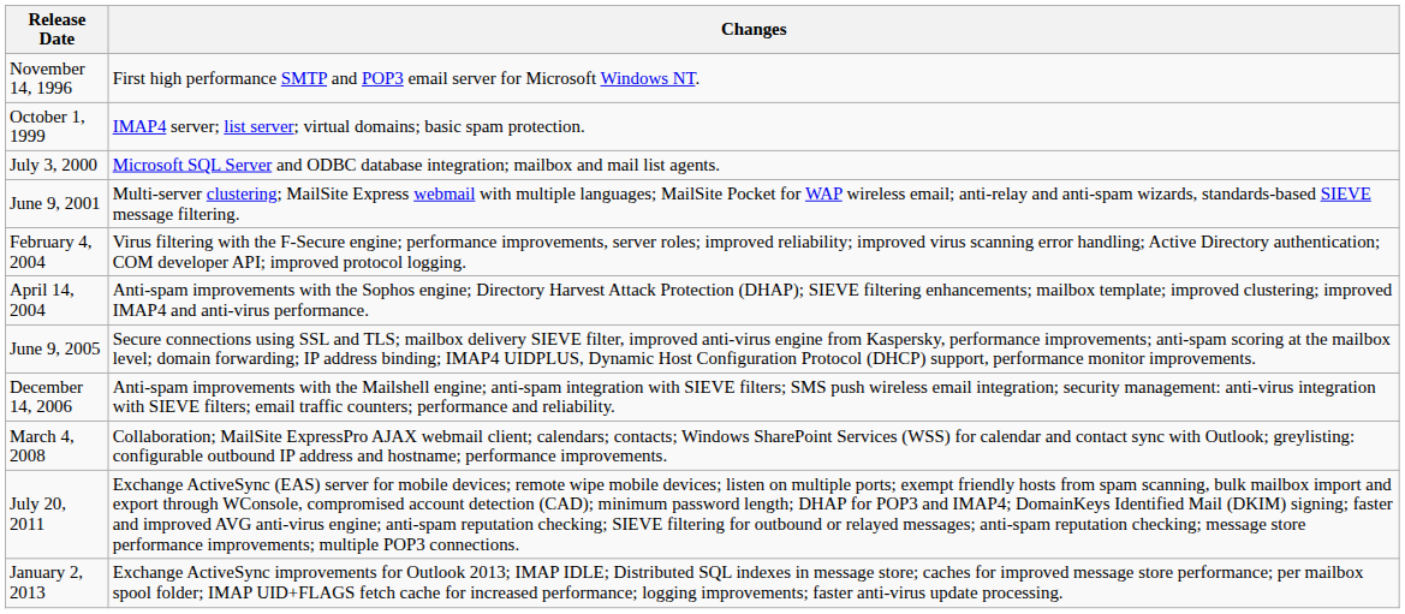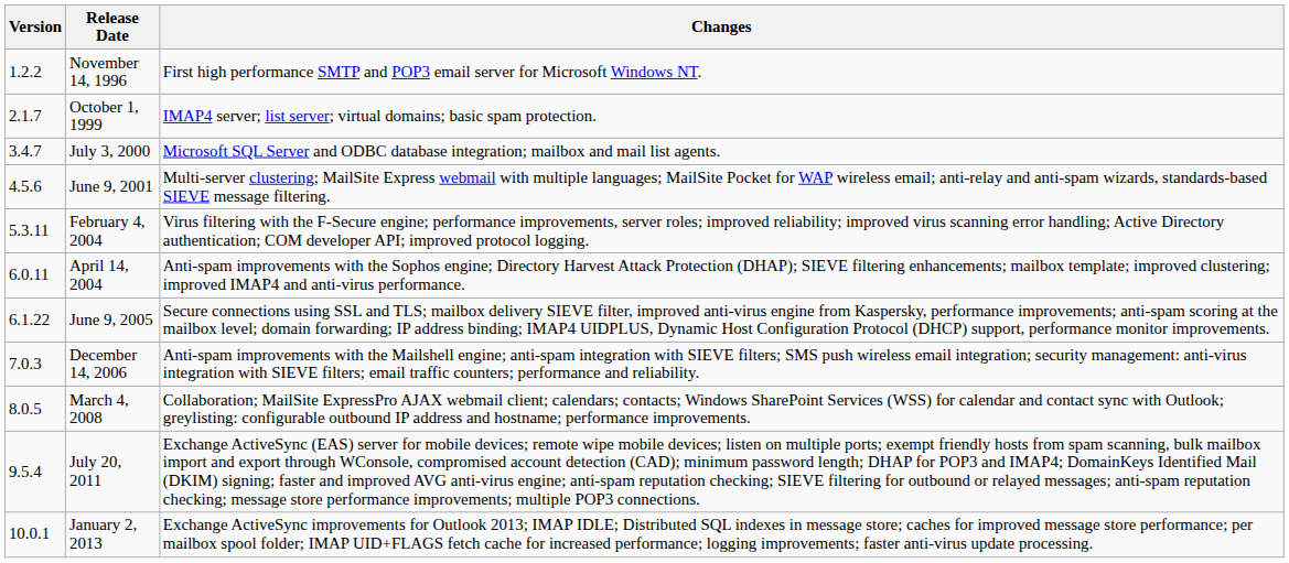 <table class="wikitable">
 <tr>
+<th>Version</th>
 <th>Release Date</th>
 <th>Changes</th>
 </tr>
 <tr>
+<td>1.2.2</td>
 <td>November 14, 1996</td>
 <td>First high performance <a href='#'>SMTP</a> and <a href='#'>POP3</a> email server for Microsoft <a href='#'>Windows NT</a>.</td>
 </tr>
 <tr>
+<td>2.1.7</td>
 <td>October 1, 1999</td>
 <td><a href='#'>IMAP4</a> server; <a href='#'>list server</a>; virtual domains; basic spam protection.</td>
 </tr>
 <tr>
+<td>3.4.7</td>
 <td>July 3, 2000</td>
 <td><a href='#'>Microsoft SQL Server</a> and ODBC database integration; mailbox and mail list agents.</td>
 </tr>
 <tr>
+<td>4.5.6</td>
 <td>June 9, 2001</td>
 <td>Multi-server <a href='#'>clustering</a>; MailSite Express <a href='#'>webmail</a> with multiple languages; MailSite Pocket for <a href='#'>WAP</a> wireless email; anti-relay and anti-spam wizards, standards-based <a href='#'>SIEVE</a> message filtering.</td>
 </tr>
 <tr>
+<td>5.3.11</td>
 <td>February 4, 2004</td>
 <td>Virus filtering with the F-Secure engine; performance improvements, server roles; improved reliability; improved virus scanning error handling; Active Directory authentication; COM developer API; improved protocol logging.</td>
 </tr>
 <tr>
+<td>6.0.11</td>
 <td>April 14, 2004</td>
 <td>Anti-spam improvements with the Sophos engine; Directory Harvest Attack Protection (DHAP); SIEVE filtering enhancements; mailbox template; improved clustering; improved IMAP4 and anti-virus performance.</td>
 </tr>
 <tr>
+<td>6.1.22</td>
 <td>June 9, 2005</td>
 <td>Secure connections using SSL and TLS; mailbox delivery SIEVE filter, improved anti-virus engine from Kaspersky, performance improvements; anti-spam scoring at the mailbox level; domain forwarding; IP address binding; IMAP4 UIDPLUS, Dynamic Host Configuration Protocol (DHCP) support, performance monitor improvements.</td>
 </tr>
 <tr>
+<td>7.0.3</td>
 <td>December 14, 2006</td>
 <td>Anti-spam improvements with the Mailshell engine; anti-spam integration with SIEVE filters; SMS push wireless email integration; security management: anti-virus integration with SIEVE filters; email traffic counters; performance and reliability.</td>
 </tr>
 <tr>
+<td>8.0.5</td>
 <td>March 4, 2008</td>
 <td>Collaboration; MailSite ExpressPro AJAX webmail client; calendars; contacts; Windows SharePoint Services (WSS) for calendar and contact sync with Outlook; greylisting: configurable outbound IP address and hostname; performance improvements.</td>
 </tr>
 <tr>
+<td>9.5.4</td>
 <td>July 20, 2011</td>
 <td>Exchange ActiveSync (EAS) server for mobile devices; remote wipe mobile devices; listen on multiple ports; exempt friendly hosts from spam scanning, bulk mailbox import and export through WConsole, compromised account detection (CAD); minimum password length; DHAP for POP3 and IMAP4; DomainKeys Identified Mail (DKIM) signing; faster and improved AVG anti-virus engine; anti-spam reputation checking; SIEVE filtering for outbound or relayed messages; anti-spam reputation checking; message store performance improvements; multiple POP3 connections.</td>
 </tr>
 <tr>
+<td>10.0.1</td>
 <td>January 2, 2013</td>
 <td>Exchange ActiveSync improvements for Outlook 2013; IMAP IDLE; Distributed SQL indexes in message store; caches for improved message store performance; per mailbox spool folder; IMAP UID+FLAGS fetch cache for increased performance; logging improvements; faster anti-virus update processing.</td>
 </tr>
 </table>
